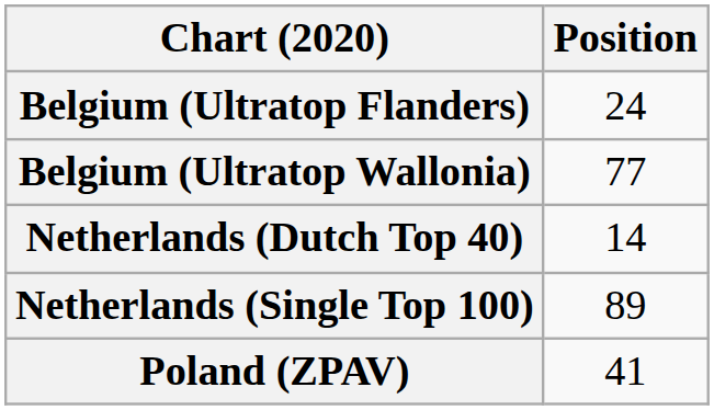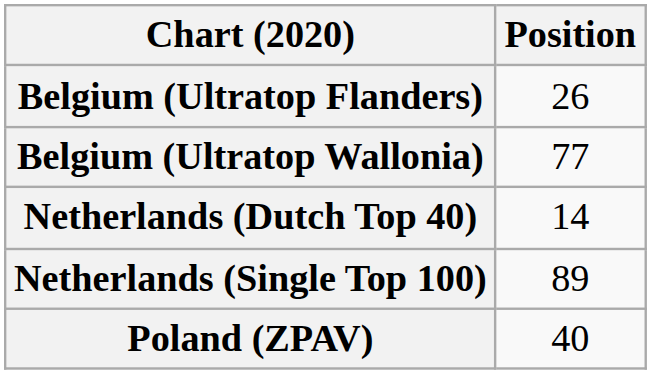 <table class="wikitable sortable plainrowheaders" style="text-align:center">
 <tr>
 <th scope="col">Chart (2020)</th>
 <th scope="col">Position</th>
 </tr>
 <tr>
 <th scope="row">Belgium (Ultratop Flanders)</th>
-<td>24</td>
+<td>26</td>
 </tr>
 <tr>
 <th scope="row">Belgium (Ultratop Wallonia)</th>
 <td>77</td>
 </tr>
 <tr>
 <th scope="row">Netherlands (Dutch Top 40)</th>
 <td>14</td>
 </tr>
 <tr>
 <th scope="row">Netherlands (Single Top 100)</th>
 <td>89</td>
 </tr>
 <tr>
 <th scope="row">Poland (ZPAV)</th>
-<td>41</td>
+<td>40</td>
 </tr>
 </table>
